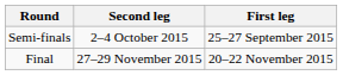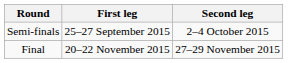 <table class="wikitable" style="text-align:center">
 <tr>
 <th>Round</th>
+<th>First leg</th>
 <th>Second leg</th>
-<th>First leg</th>
 </tr>
 <tr>
 <td>Semi-finals</td>
+<td>25–27 September 2015</td>
 <td>2–4 October 2015</td>
-<td>25–27 September 2015</td>
 </tr>
 <tr>
 <td>Final</td>
+<td>20–22 November 2015</td>
 <td>27–29 November 2015</td>
-<td>20–22 November 2015</td>
 </tr>
 </table>
